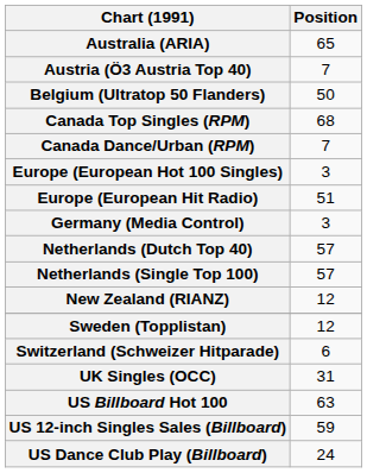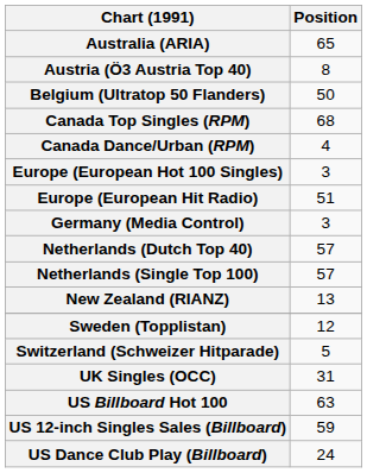 <table class="wikitable sortable plainrowheaders" style="text-align:center">
 <tr>
 <th scope="col">Chart (1991)</th>
 <th scope="col">Position</th>
 </tr>
 <tr>
 <th scope="row">Australia (ARIA)</th>
 <td>65</td>
 </tr>
 <tr>
 <th scope="row">Austria (Ö3 Austria Top 40)</th>
-<td>7</td>
+<td>8</td>
 </tr>
 <tr>
 <th scope="row">Belgium (Ultratop 50 Flanders)</th>
 <td>50</td>
 </tr>
 <tr>
 <th scope="row">Canada Top Singles (<em>RPM</em>)</th>
 <td>68</td>
 </tr>
 <tr>
 <th scope="row">Canada Dance/Urban (<em>RPM</em>)</th>
-<td>7</td>
+<td>4</td>
 </tr>
 <tr>
 <th scope="row">Europe (European Hot 100 Singles)</th>
 <td>3</td>
 </tr>
 <tr>
 <th scope="row">Europe (European Hit Radio)</th>
 <td>51</td>
 </tr>
 <tr>
 <th scope="row">Germany (Media Control)</th>
 <td>3</td>
 </tr>
 <tr>
 <th scope="row">Netherlands (Dutch Top 40)</th>
 <td>57</td>
 </tr>
 <tr>
 <th scope="row">Netherlands (Single Top 100)</th>
 <td>57</td>
 </tr>
 <tr>
 <th scope="row">New Zealand (RIANZ)</th>
-<td>12</td>
+<td>13</td>
 </tr>
 <tr>
 </tr>
 <tr>
 <th scope="row">Sweden (Topplistan)</th>
 <td>12</td>
 </tr>
 <tr>
 <th scope="row">Switzerland (Schweizer Hitparade)</th>
-<td>6</td>
+<td>5</td>
 </tr>
 <tr>
 <th scope="row">UK Singles (OCC)</th>
 <td>31</td>
 </tr>
 <tr>
 <th scope="row">US <em>Billboard</em> Hot 100</th>
 <td>63</td>
 </tr>
 <tr>
 <th scope="row">US 12-inch Singles Sales (<em>Billboard</em>)</th>
 <td>59</td>
 </tr>
 <tr>
 <th scope="row">US Dance Club Play (<em>Billboard</em>)</th>
 <td>24</td>
 </tr>
 </table>
